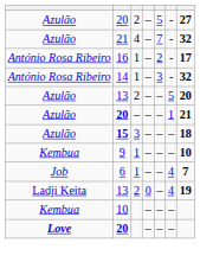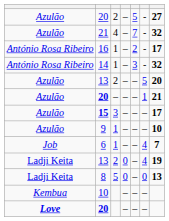 <table class="wikitable" style="text-align:center;">
 <tr>
 <th></th>
 <th></th>
 <th></th>
 <th></th>
 <th></th>
 <th></th>
 <th></th>
 </tr>
 <tr>
 <td><em><a href='#'>Azulão</a></em></td>
 <td><a href='#'>20</a></td>
 <td>2</td>
 <td>–</td>
 <td><a href='#'>5</a></td>
 <td>-</td>
 <td><strong>27</strong></td>
 </tr>
 <tr>
 <td><em><a href='#'>Azulão</a></em></td>
 <td><a href='#'>21</a></td>
 <td>4</td>
 <td>–</td>
 <td><a href='#'>7</a></td>
 <td>-</td>
 <td><strong>32</strong></td>
 </tr>
 <tr>
 <td><em><a href='#'>António Rosa Ribeiro</a></em></td>
 <td><a href='#'>16</a></td>
 <td>1</td>
 <td>–</td>
 <td><a href='#'>2</a></td>
 <td>-</td>
 <td><strong>17</strong></td>
 </tr>
 <tr>
 <td><em><a href='#'>António Rosa Ribeiro</a></em></td>
 <td><a href='#'>14</a></td>
 <td>1</td>
 <td>–</td>
 <td><a href='#'>3</a></td>
 <td>-</td>
 <td><strong>32</strong></td>
 </tr>
 <tr>
 <td><em><a href='#'>Azulão</a></em></td>
 <td><a href='#'>13</a></td>
 <td>2</td>
 <td>–</td>
 <td>–</td>
 <td><a href='#'>5</a></td>
 <td><strong>20</strong></td>
 </tr>
 <tr>
 <td><em><a href='#'>Azulão</a></em></td>
 <td><strong><a href='#'>20</a></strong></td>
 <td>–</td>
 <td>–</td>
 <td>–</td>
 <td><a href='#'>1</a></td>
 <td><strong>21</strong></td>
 </tr>
 <tr>
 <td><em><a href='#'>Azulão</a></em></td>
 <td><strong><a href='#'>15</a></strong></td>
 <td><a href='#'>3</a></td>
 <td>–</td>
 <td>–</td>
 <td>–</td>
-<td><strong>18</strong></td>
+<td><strong>17</strong></td>
 </tr>
 <tr>
-<td><em><a href='#'>Kembua</a></em></td>
+<td><em><a href='#'>Azulão</a></em></td>
 <td><a href='#'>9</a></td>
 <td><a href='#'>1</a></td>
 <td>–</td>
 <td>–</td>
 <td>–</td>
 <td><strong>10</strong></td>
 </tr>
 <tr>
 <td><em><a href='#'>Job</a></em></td>
 <td><a href='#'>6</a></td>
 <td><a href='#'>1</a></td>
 <td>–</td>
 <td>–</td>
 <td><a href='#'>4</a></td>
 <td><strong>7</strong></td>
 </tr>
 <tr>
 <td><a href='#'>Ladji Keita</a></td>
 <td><a href='#'>13</a></td>
 <td><a href='#'>2</a></td>
 <td><a href='#'>0</a></td>
 <td>–</td>
 <td><a href='#'>4</a></td>
 <td><strong>19</strong></td>
 </tr>
 <tr>
+<td><a href='#'>Ladji Keita</a></td>
+<td><a href='#'>8</a></td>
+<td><a href='#'>5</a></td>
+<td><a href='#'>0</a></td>
+<td>–</td>
+<td><a href='#'>0</a></td>
+<td><strong>13</strong></td>
+</tr>
+<tr>
 <td><em><a href='#'>Kembua</a></em></td>
 <td><a href='#'>10</a></td>
 <td></td>
 <td>–</td>
 <td>–</td>
 <td>–</td>
 <td></td>
 </tr>
 <tr>
 <td><strong><em><a href='#'>Love</a></em></strong></td>
 <td><a href='#'><strong>20</strong></a></td>
 <td></td>
 <td>–</td>
 <td>–</td>
 <td>–</td>
 <td></td>
 </tr>
 </table>
